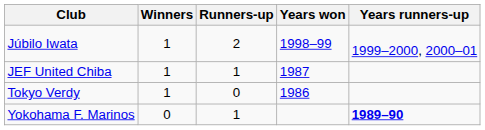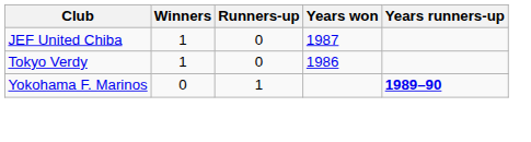 <table class="wikitable sortable">
 <tr>
 <th>Club</th>
 <th>Winners</th>
 <th>Runners-up</th>
 <th class="unsortable">Years won</th>
 <th class="unsortable">Years runners-up</th>
 </tr>
 <tr>
-<td><a href='#'>Júbilo Iwata</a></td>
-<td style="text-align:center">1</td>
-<td style="text-align:center">2</td>
-<td align="left"><a href='#'>1998–99</a></td>
-<td><br><a href='#'>1999–2000</a>, <a href='#'>2000–01</a></td>
-</tr>
-<tr>
 <td><a href='#'>JEF United Chiba</a></td>
 <td style="text-align:center">1</td>
-<td style="text-align:center">1</td>
+<td style="text-align:center">0</td>
 <td align="left"><a href='#'>1987</a></td>
 <td></td>
 </tr>
 <tr>
 <td><a href='#'>Tokyo Verdy</a></td>
 <td style="text-align:center">1</td>
 <td style="text-align:center">0</td>
 <td align="left"><a href='#'>1986</a></td>
 <td></td>
 </tr>
 <tr>
 <td><a href='#'>Yokohama F. Marinos</a></td>
 <td style="text-align:center">0</td>
 <td style="text-align:center">1</td>
 <td></td>
 <td align="left"><strong><a href='#'>1989–90</a></strong></td>
 </tr>
 </table>
